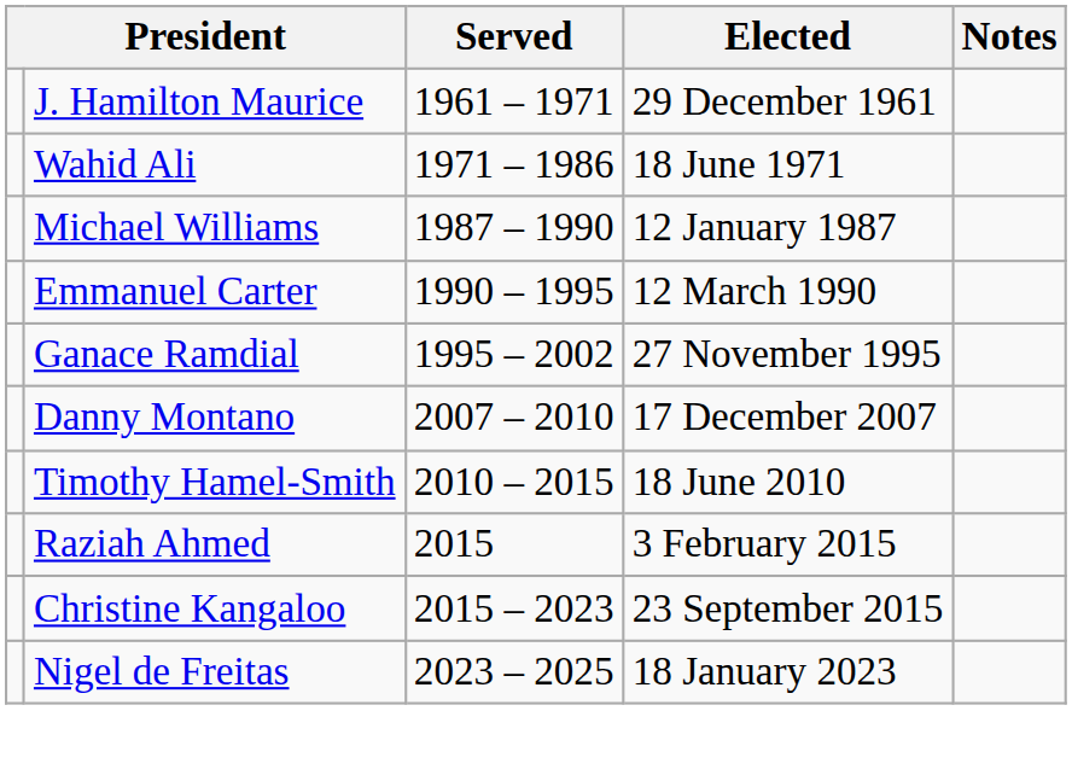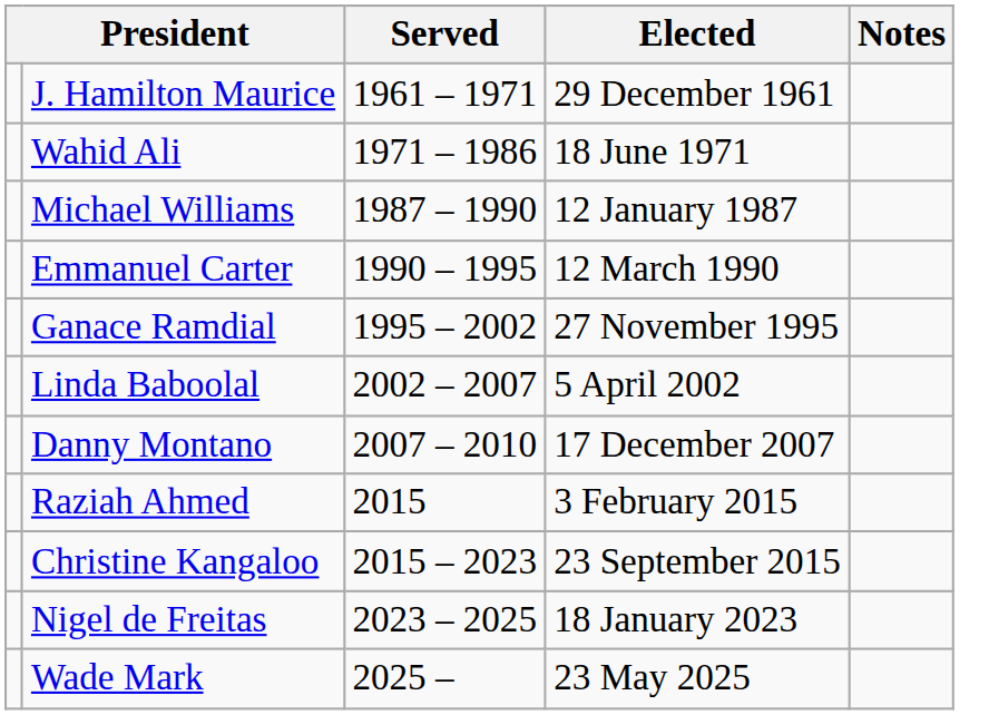 <table class="wikitable">
 <tr>
 <th colspan="2">President</th>
 <th>Served</th>
 <th>Elected</th>
 <th>Notes</th>
 </tr>
 <tr>
 <td></td>
 <td><a href='#'>J. Hamilton Maurice</a></td>
 <td>1961 – 1971</td>
 <td>29 December 1961</td>
 <td></td>
 </tr>
 <tr>
 <td></td>
 <td><a href='#'>Wahid Ali</a></td>
 <td>1971 – 1986</td>
 <td>18 June 1971</td>
 <td></td>
 </tr>
 <tr>
 <td></td>
 <td><a href='#'>Michael Williams</a></td>
 <td>1987 – 1990</td>
 <td>12 January 1987</td>
 <td></td>
 </tr>
 <tr>
 <td></td>
 <td><a href='#'>Emmanuel Carter</a></td>
 <td>1990 – 1995</td>
 <td>12 March 1990</td>
 <td></td>
 </tr>
 <tr>
 <td></td>
 <td><a href='#'>Ganace Ramdial</a></td>
 <td>1995 – 2002</td>
 <td>27 November 1995</td>
 <td></td>
 </tr>
 <tr>
 <td></td>
-<td><a href='#'>Danny Montano</a></td>
-<td>2007 – 2010</td>
-<td>17 December 2007</td>
+<td><a href='#'>Linda Baboolal</a></td>
+<td>2002 – 2007</td>
+<td>5 April 2002</td>
 <td></td>
 </tr>
 <tr>
 <td></td>
-<td><a href='#'>Timothy Hamel-Smith</a></td>
-<td>2010 – 2015</td>
-<td>18 June 2010</td>
+<td><a href='#'>Danny Montano</a></td>
+<td>2007 – 2010</td>
+<td>17 December 2007</td>
 <td></td>
 </tr>
 <tr>
 <td></td>
 <td><a href='#'>Raziah Ahmed</a></td>
 <td>2015</td>
 <td>3 February 2015</td>
 <td></td>
 </tr>
 <tr>
 <td></td>
 <td><a href='#'>Christine Kangaloo</a></td>
 <td>2015 – 2023</td>
 <td>23 September 2015</td>
 <td></td>
 </tr>
 <tr>
 <td></td>
 <td><a href='#'>Nigel de Freitas</a></td>
 <td>2023 – 2025</td>
 <td>18 January 2023</td>
 <td></td>
 </tr>
+<tr>
+<td></td>
+<td><a href='#'>Wade Mark</a></td>
+<td>2025 –</td>
+<td>23 May 2025</td>
+<td></td>
+</tr>
 </table>
